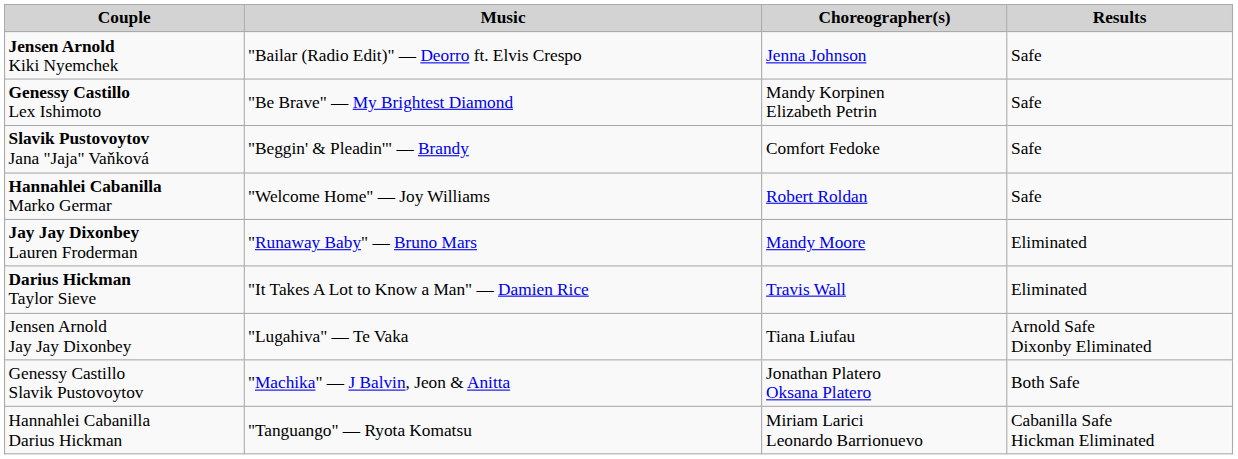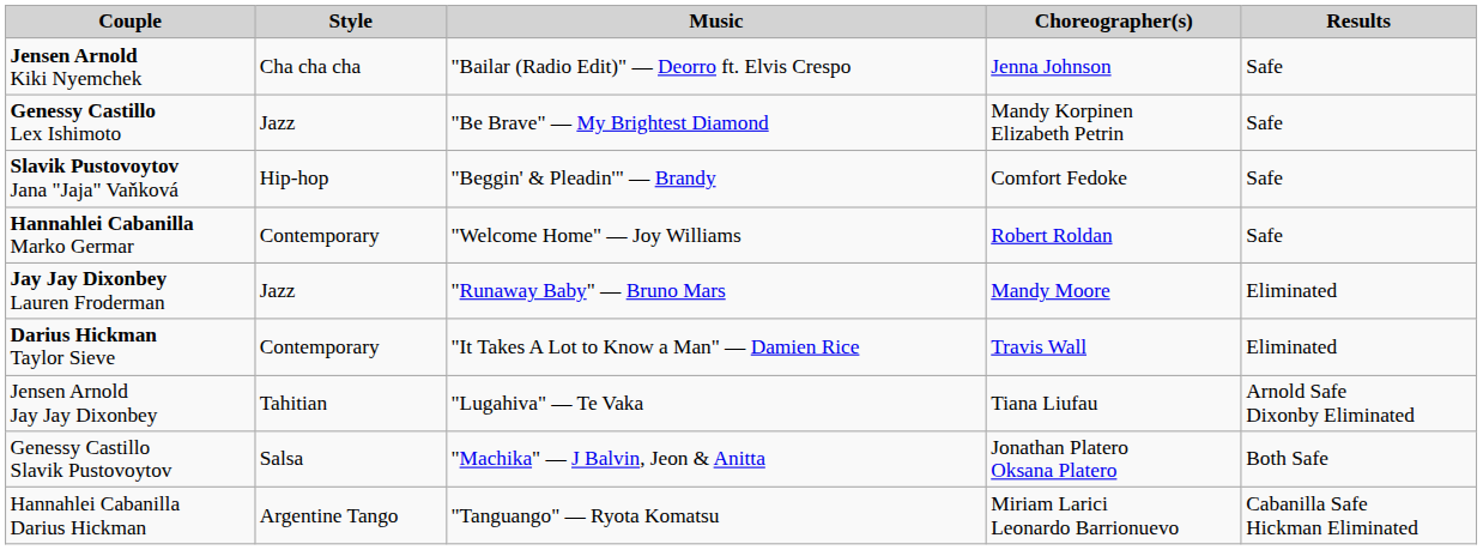 <table class="wikitable" style="width:90%;">
 <tr style="background:lightgrey; text-align:center;">
 <td><strong>Couple</strong></td>
+<td><strong>Style</strong></td>
 <td><strong>Music</strong></td>
 <td><strong>Choreographer(s)</strong></td>
 <td><strong>Results</strong></td>
 </tr>
 <tr>
 <td><strong>Jensen Arnold</strong><br>Kiki Nyemchek</td>
+<td>Cha cha cha</td>
 <td>"Bailar (Radio Edit)" — <a href='#'>Deorro</a> ft. Elvis Crespo</td>
 <td><a href='#'>Jenna Johnson</a></td>
 <td>Safe</td>
 </tr>
 <tr>
 <td><strong>Genessy Castillo</strong><br>Lex Ishimoto</td>
+<td>Jazz</td>
 <td>"Be Brave" — <a href='#'>My Brightest Diamond</a></td>
 <td>Mandy Korpinen<br>Elizabeth Petrin</td>
 <td>Safe</td>
 </tr>
 <tr>
 <td><strong>Slavik Pustovoytov</strong><br>Jana "Jaja" Vaňková</td>
+<td>Hip-hop</td>
 <td>"Beggin' & Pleadin'" — <a href='#'>Brandy</a></td>
 <td>Comfort Fedoke</td>
 <td>Safe</td>
 </tr>
 <tr>
 <td><strong>Hannahlei Cabanilla</strong><br>Marko Germar</td>
+<td>Contemporary</td>
 <td>"Welcome Home" — Joy Williams</td>
 <td><a href='#'>Robert Roldan</a></td>
 <td>Safe</td>
 </tr>
 <tr>
 <td><strong>Jay Jay Dixonbey</strong><br>Lauren Froderman</td>
+<td>Jazz</td>
 <td>"<a href='#'>Runaway Baby</a>" — <a href='#'>Bruno Mars</a></td>
 <td><a href='#'>Mandy Moore</a></td>
 <td>Eliminated</td>
 </tr>
 <tr>
 <td><strong>Darius Hickman</strong><br>Taylor Sieve</td>
+<td>Contemporary</td>
 <td>"It Takes A Lot to Know a Man" — <a href='#'>Damien Rice</a></td>
 <td><a href='#'>Travis Wall</a></td>
 <td>Eliminated</td>
 </tr>
 <tr>
 <td>Jensen Arnold<br>Jay Jay Dixonbey</td>
+<td>Tahitian</td>
 <td>"Lugahiva" — Te Vaka</td>
 <td>Tiana Liufau</td>
 <td>Arnold Safe<br>Dixonby Eliminated</td>
 </tr>
 <tr>
 <td>Genessy Castillo<br>Slavik Pustovoytov</td>
+<td>Salsa</td>
 <td>"<a href='#'>Machika</a>" —  <a href='#'>J Balvin</a>, Jeon & <a href='#'>Anitta</a></td>
 <td>Jonathan Platero<br><a href='#'>Oksana Platero</a></td>
 <td>Both Safe</td>
 </tr>
 <tr>
 <td>Hannahlei Cabanilla<br>Darius Hickman</td>
+<td>Argentine Tango</td>
 <td>"Tanguango" — Ryota Komatsu</td>
 <td>Miriam Larici<br>Leonardo Barrionuevo</td>
 <td>Cabanilla Safe<br>Hickman Eliminated</td>
 </tr>
 </table>
